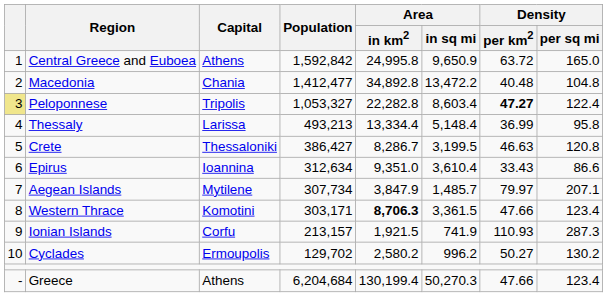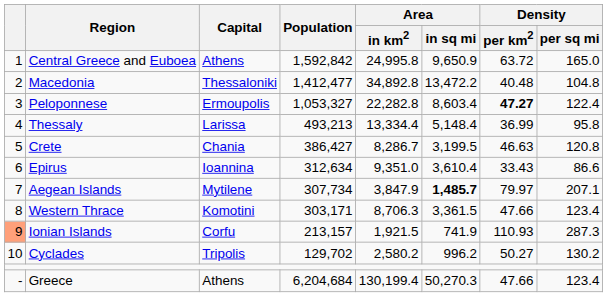 <table class=wikitable style="text-align:right width:900px">
 <tr>
 <th rowspan="2"></th>
 <th rowspan="2">Region</th>
 <th rowspan="2">Capital</th>
 <th rowspan="2">Population</th>
 <th colspan="2">Area</th>
 <th colspan="2">Density</th>
 </tr>
 <tr>
 <th>in km<sup>2</sup></th>
 <th>in sq mi</th>
 <th>per km<sup>2</sup></th>
 <th>per sq mi</th>
 </tr>
 <tr align=right>
 <td align="right">1</td>
 <td align="left"><a href='#'>Central Greece</a> and <a href='#'>Euboea</a></td>
 <td align="left"><a href='#'>Athens</a></td>
 <td>1,592,842</td>
 <td>24,995.8</td>
 <td>9,650.9</td>
 <td>63.72</td>
 <td>165.0</td>
 </tr>
 <tr align=right>
 <td align="right">2</td>
 <td align="left"><a href='#'>Macedonia</a></td>
-<td align="left"><a href='#'>Chania</a></td>
+<td align="left"><a href='#'>Thessaloniki</a></td>
 <td>1,412,477</td>
 <td>34,892.8</td>
 <td>13,472.2</td>
 <td>40.48</td>
 <td>104.8</td>
 </tr>
 <tr align=right>
-<td align="right" style="background: khaki;">3</td>
+<td align="right">3</td>
 <td align="left"><a href='#'>Peloponnese</a></td>
-<td align="left"><a href='#'>Tripolis</a></td>
+<td align="left"><a href='#'>Ermoupolis</a></td>
 <td>1,053,327</td>
 <td>22,282.8</td>
 <td>8,603.4</td>
 <td><strong>47.27</strong></td>
 <td>122.4</td>
 </tr>
 <tr align=right>
 <td align="right">4</td>
 <td align="left"><a href='#'>Thessaly</a></td>
 <td align="left"><a href='#'>Larissa</a></td>
 <td>493,213</td>
 <td>13,334.4</td>
 <td>5,148.4</td>
 <td>36.99</td>
 <td>95.8</td>
 </tr>
 <tr align=right>
 <td align="right">5</td>
 <td align="left"><a href='#'>Crete</a></td>
-<td align="left"><a href='#'>Thessaloniki</a></td>
+<td align="left"><a href='#'>Chania</a></td>
 <td>386,427</td>
 <td>8,286.7</td>
 <td>3,199.5</td>
 <td>46.63</td>
 <td>120.8</td>
 </tr>
 <tr align=right>
 <td align="right">6</td>
 <td align="left"><a href='#'>Epirus</a></td>
 <td align="left"><a href='#'>Ioannina</a></td>
 <td>312,634</td>
 <td>9,351.0</td>
 <td>3,610.4</td>
 <td>33.43</td>
 <td>86.6</td>
 </tr>
 <tr align=right>
 <td align="right">7</td>
 <td align="left"><a href='#'>Aegean Islands</a></td>
 <td align="left"><a href='#'>Mytilene</a></td>
 <td>307,734</td>
 <td>3,847.9</td>
-<td>1,485.7</td>
+<td><strong>1,485.7</strong></td>
 <td>79.97</td>
 <td>207.1</td>
 </tr>
 <tr align=right>
 <td align="right">8</td>
 <td align="left"><a href='#'>Western Thrace</a></td>
 <td align="left"><a href='#'>Komotini</a></td>
 <td>303,171</td>
-<td><strong>8,706.3</strong></td>
+<td>8,706.3</td>
 <td>3,361.5</td>
 <td>47.66</td>
 <td>123.4</td>
 </tr>
 <tr align=right>
-<td align="right">9</td>
+<td align="right" style="background: lightsalmon;">9</td>
 <td align="left"><a href='#'>Ionian Islands</a></td>
 <td align="left"><a href='#'>Corfu</a></td>
 <td>213,157</td>
 <td>1,921.5</td>
 <td>741.9</td>
 <td>110.93</td>
 <td>287.3</td>
 </tr>
 <tr align=right>
 <td align="right">10</td>
 <td align="left"><a href='#'>Cyclades</a></td>
-<td align="left"><a href='#'>Ermoupolis</a></td>
+<td align="left"><a href='#'>Tripolis</a></td>
 <td>129,702</td>
 <td>2,580.2</td>
 <td>996.2</td>
 <td>50.27</td>
 <td>130.2</td>
 </tr>
 <tr>
 <td colspan="8"></td>
 </tr>
 <tr align=right>
 <td align="right">-</td>
 <td align="left">Greece</td>
 <td align="left">Athens</td>
 <td>6,204,684</td>
 <td>130,199.4</td>
 <td>50,270.3</td>
 <td>47.66</td>
 <td>123.4</td>
 </tr>
 </table>
